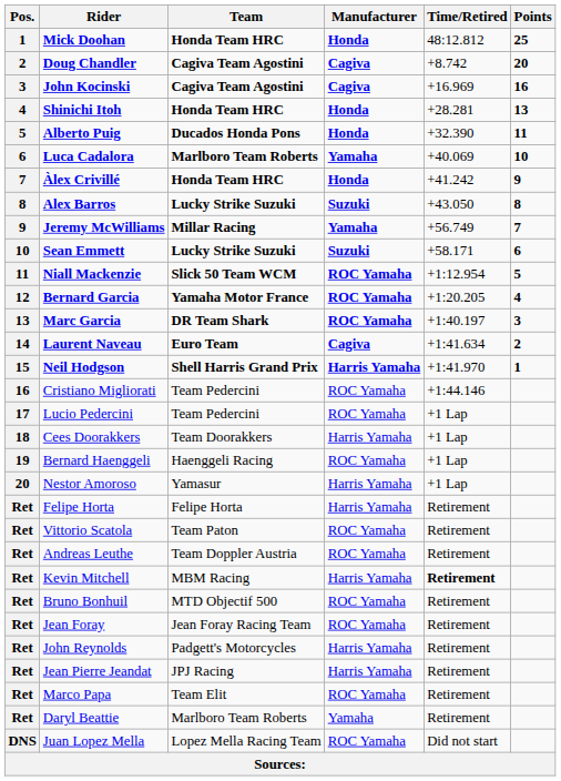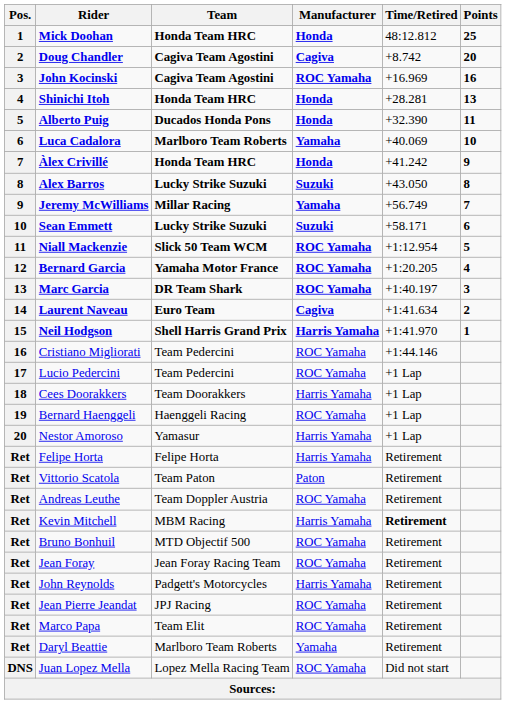 <table class="wikitable" style="font-size: 95%;">
 <tr>
 <th>Pos.</th>
 <th>Rider</th>
 <th>Team</th>
 <th>Manufacturer</th>
 <th>Time/Retired</th>
 <th>Points</th>
 </tr>
 <tr>
 <th>1</th>
 <td> <strong><a href='#'>Mick Doohan</a></strong></td>
 <td><strong>Honda Team HRC</strong></td>
 <td><strong><a href='#'>Honda</a></strong></td>
 <td>48:12.812</td>
 <td><strong>25</strong></td>
 </tr>
 <tr>
 <th>2</th>
 <td> <strong><a href='#'>Doug Chandler</a></strong></td>
 <td><strong>Cagiva Team Agostini</strong></td>
 <td><strong><a href='#'>Cagiva</a></strong></td>
 <td>+8.742</td>
 <td><strong>20</strong></td>
 </tr>
 <tr>
 <th>3</th>
 <td> <strong><a href='#'>John Kocinski</a></strong></td>
 <td><strong>Cagiva Team Agostini</strong></td>
-<td><strong><a href='#'>Cagiva</a></strong></td>
+<td><strong><a href='#'>ROC Yamaha</a></strong></td>
 <td>+16.969</td>
 <td><strong>16</strong></td>
 </tr>
 <tr>
 <th>4</th>
 <td> <strong><a href='#'>Shinichi Itoh</a></strong></td>
 <td><strong>Honda Team HRC</strong></td>
 <td><strong><a href='#'>Honda</a></strong></td>
 <td>+28.281</td>
 <td><strong>13</strong></td>
 </tr>
 <tr>
 <th>5</th>
 <td> <strong><a href='#'>Alberto Puig</a></strong></td>
 <td><strong>Ducados Honda Pons</strong></td>
 <td><strong><a href='#'>Honda</a></strong></td>
 <td>+32.390</td>
 <td><strong>11</strong></td>
 </tr>
 <tr>
 <th>6</th>
 <td> <strong><a href='#'>Luca Cadalora</a></strong></td>
 <td><strong>Marlboro Team Roberts</strong></td>
 <td><strong><a href='#'>Yamaha</a></strong></td>
 <td>+40.069</td>
 <td><strong>10</strong></td>
 </tr>
 <tr>
 <th>7</th>
 <td> <strong><a href='#'>Àlex Crivillé</a></strong></td>
 <td><strong>Honda Team HRC</strong></td>
 <td><strong><a href='#'>Honda</a></strong></td>
 <td>+41.242</td>
 <td><strong>9</strong></td>
 </tr>
 <tr>
 <th>8</th>
 <td> <strong><a href='#'>Alex Barros</a></strong></td>
 <td><strong>Lucky Strike Suzuki</strong></td>
 <td><strong><a href='#'>Suzuki</a></strong></td>
 <td>+43.050</td>
 <td><strong>8</strong></td>
 </tr>
 <tr>
 <th>9</th>
 <td> <strong><a href='#'>Jeremy McWilliams</a></strong></td>
 <td><strong>Millar Racing</strong></td>
 <td><strong><a href='#'>Yamaha</a></strong></td>
 <td>+56.749</td>
 <td><strong>7</strong></td>
 </tr>
 <tr>
 <th>10</th>
 <td> <strong><a href='#'>Sean Emmett</a></strong></td>
 <td><strong>Lucky Strike Suzuki</strong></td>
 <td><strong><a href='#'>Suzuki</a></strong></td>
 <td>+58.171</td>
 <td><strong>6</strong></td>
 </tr>
 <tr>
 <th>11</th>
 <td> <strong><a href='#'>Niall Mackenzie</a></strong></td>
 <td><strong>Slick 50 Team WCM</strong></td>
 <td><strong><a href='#'>ROC Yamaha</a></strong></td>
 <td>+1:12.954</td>
 <td><strong>5</strong></td>
 </tr>
 <tr>
 <th>12</th>
 <td> <strong><a href='#'>Bernard Garcia</a></strong></td>
 <td><strong>Yamaha Motor France</strong></td>
 <td><strong><a href='#'>ROC Yamaha</a></strong></td>
 <td>+1:20.205</td>
 <td><strong>4</strong></td>
 </tr>
 <tr>
 <th>13</th>
 <td> <strong><a href='#'>Marc Garcia</a></strong></td>
 <td><strong>DR Team Shark</strong></td>
 <td><strong><a href='#'>ROC Yamaha</a></strong></td>
 <td>+1:40.197</td>
 <td><strong>3</strong></td>
 </tr>
 <tr>
 <th>14</th>
 <td> <strong><a href='#'>Laurent Naveau</a></strong></td>
 <td><strong>Euro Team</strong></td>
 <td><strong><a href='#'>Cagiva</a></strong></td>
 <td>+1:41.634</td>
 <td><strong>2</strong></td>
 </tr>
 <tr>
 <th>15</th>
 <td> <strong><a href='#'>Neil Hodgson</a></strong></td>
 <td><strong>Shell Harris Grand Prix</strong></td>
 <td><strong><a href='#'>Harris Yamaha</a></strong></td>
 <td>+1:41.970</td>
 <td><strong>1</strong></td>
 </tr>
 <tr>
 <th>16</th>
 <td> <a href='#'>Cristiano Migliorati</a></td>
 <td>Team Pedercini</td>
 <td><a href='#'>ROC Yamaha</a></td>
 <td>+1:44.146</td>
 <td></td>
 </tr>
 <tr>
 <th>17</th>
 <td> <a href='#'>Lucio Pedercini</a></td>
 <td>Team Pedercini</td>
 <td><a href='#'>ROC Yamaha</a></td>
 <td>+1 Lap</td>
 <td></td>
 </tr>
 <tr>
 <th>18</th>
 <td> <a href='#'>Cees Doorakkers</a></td>
 <td>Team Doorakkers</td>
 <td><a href='#'>Harris Yamaha</a></td>
 <td>+1 Lap</td>
 <td></td>
 </tr>
 <tr>
 <th>19</th>
 <td> <a href='#'>Bernard Haenggeli</a></td>
 <td>Haenggeli Racing</td>
 <td><a href='#'>ROC Yamaha</a></td>
 <td>+1 Lap</td>
 <td></td>
 </tr>
 <tr>
 <th>20</th>
 <td> <a href='#'>Nestor Amoroso</a></td>
 <td>Yamasur</td>
 <td><a href='#'>Harris Yamaha</a></td>
 <td>+1 Lap</td>
 <td></td>
 </tr>
 <tr>
 <th>Ret</th>
 <td> <a href='#'>Felipe Horta</a></td>
 <td>Felipe Horta</td>
 <td><a href='#'>Harris Yamaha</a></td>
 <td>Retirement</td>
 <td></td>
 </tr>
 <tr>
 <th>Ret</th>
 <td> <a href='#'>Vittorio Scatola</a></td>
 <td>Team Paton</td>
-<td><a href='#'>ROC Yamaha</a></td>
+<td><a href='#'>Paton</a></td>
 <td>Retirement</td>
 <td></td>
 </tr>
 <tr>
 <th>Ret</th>
 <td> <a href='#'>Andreas Leuthe</a></td>
 <td>Team Doppler Austria</td>
 <td><a href='#'>ROC Yamaha</a></td>
 <td>Retirement</td>
 <td></td>
 </tr>
 <tr>
 <th>Ret</th>
 <td> <a href='#'>Kevin Mitchell</a></td>
 <td>MBM Racing</td>
 <td><a href='#'>Harris Yamaha</a></td>
 <td><strong>Retirement</strong></td>
 <td></td>
 </tr>
 <tr>
 <th>Ret</th>
 <td> <a href='#'>Bruno Bonhuil</a></td>
 <td>MTD Objectif 500</td>
 <td><a href='#'>ROC Yamaha</a></td>
 <td>Retirement</td>
 <td></td>
 </tr>
 <tr>
 <th>Ret</th>
 <td> <a href='#'>Jean Foray</a></td>
 <td>Jean Foray Racing Team</td>
 <td><a href='#'>ROC Yamaha</a></td>
 <td>Retirement</td>
 <td></td>
 </tr>
 <tr>
 <th>Ret</th>
 <td> <a href='#'>John Reynolds</a></td>
 <td>Padgett's Motorcycles</td>
 <td><a href='#'>Harris Yamaha</a></td>
 <td>Retirement</td>
 <td></td>
 </tr>
 <tr>
 <th>Ret</th>
 <td> <a href='#'>Jean Pierre Jeandat</a></td>
 <td>JPJ Racing</td>
-<td><a href='#'>Harris Yamaha</a></td>
+<td><a href='#'>ROC Yamaha</a></td>
 <td>Retirement</td>
 <td></td>
 </tr>
 <tr>
 <th>Ret</th>
 <td> <a href='#'>Marco Papa</a></td>
 <td>Team Elit</td>
 <td><a href='#'>ROC Yamaha</a></td>
 <td>Retirement</td>
 <td></td>
 </tr>
 <tr>
 <th>Ret</th>
 <td> <a href='#'>Daryl Beattie</a></td>
 <td>Marlboro Team Roberts</td>
 <td><a href='#'>Yamaha</a></td>
 <td>Retirement</td>
 <td></td>
 </tr>
 <tr>
 <th>DNS</th>
 <td> <a href='#'>Juan Lopez Mella</a></td>
 <td>Lopez Mella Racing Team</td>
 <td><a href='#'>ROC Yamaha</a></td>
 <td>Did not start</td>
 <td></td>
 </tr>
 <tr>
 <th colspan=8>Sources: </th>
 </tr>
 </table>
